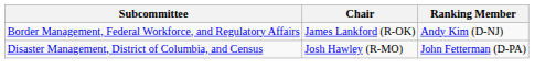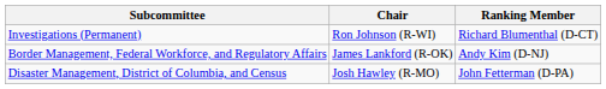 <table class="wikitable">
 <tr>
 <th>Subcommittee</th>
 <th>Chair</th>
 <th>Ranking Member</th>
+</tr>
+<tr>
+<td><a href='#'>Investigations (Permanent)</a></td>
+<td><a href='#'>Ron Johnson</a> (R-WI)</td>
+<td><a href='#'>Richard Blumenthal</a> (D-CT)</td>
 </tr>
 <tr>
 <td><a href='#'>Border Management, Federal Workforce, and Regulatory Affairs</a></td>
 <td><a href='#'>James Lankford</a> (R-OK)</td>
 <td><a href='#'>Andy Kim</a> (D-NJ)</td>
 </tr>
 <tr>
 <td><a href='#'>Disaster Management, District of Columbia, and Census</a></td>
 <td><a href='#'>Josh Hawley</a> (R-MO)</td>
 <td><a href='#'>John Fetterman</a> (D-PA)</td>
 </tr>
 </table>
